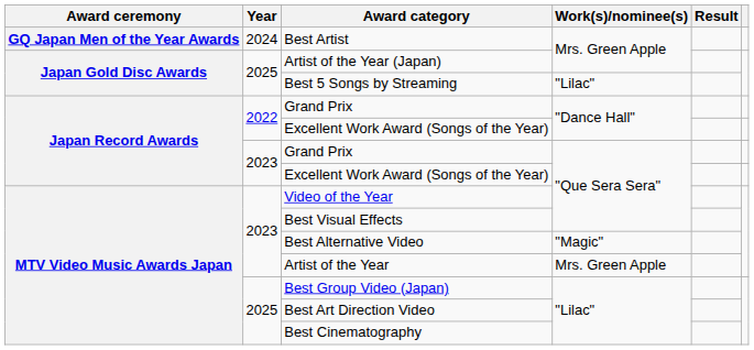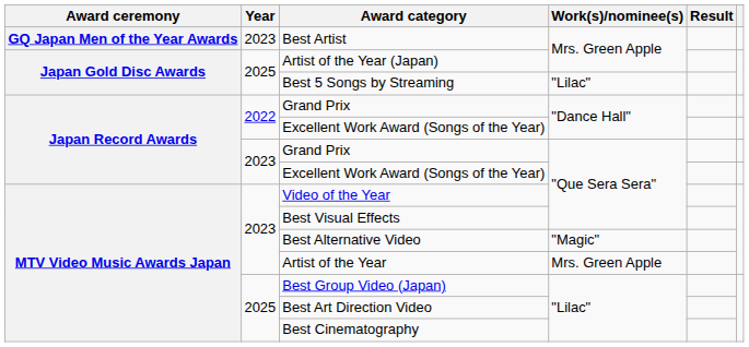 <table class="wikitable sortable plainrowheaders">
 <tr>
 <th scope="col">Award ceremony</th>
 <th scope="col">Year</th>
 <th scope="col">Award category</th>
 <th scope="col">Work(s)/nominee(s)</th>
 <th scope="col">Result</th>
 <th scope="col" class="unsortable"></th>
 </tr>
 <tr>
 <th scope="row"><a href='#'>GQ Japan Men of the Year Awards</a></th>
-<td style="text-align:center">2024</td>
+<td style="text-align:center">2023</td>
 <td>Best Artist</td>
 <td rowspan="2">Mrs. Green Apple</td>
 <td></td>
 <td style=text-align:center;></td>
 </tr>
 <tr>
 <th rowspan="2" scope="row"><a href='#'>Japan Gold Disc Awards</a></th>
 <td rowspan="2" style="text-align:center">2025</td>
 <td>Artist of the Year (Japan)</td>
 <td></td>
 <td rowspan="2" style=text-align:center;></td>
 </tr>
 <tr>
 <td>Best 5 Songs by Streaming</td>
 <td>"Lilac"</td>
 <td></td>
 </tr>
 <tr>
 <th rowspan="4" scope="row"><a href='#'>Japan Record Awards</a></th>
 <td rowspan="2" style="text-align:center"><a href='#'>2022</a></td>
 <td>Grand Prix</td>
 <td rowspan="2">"Dance Hall"</td>
 <td></td>
 <td style=text-align:center;></td>
 </tr>
 <tr>
 <td>Excellent Work Award (Songs of the Year)</td>
 <td></td>
 <td style="text-align:center"></td>
 </tr>
 <tr>
 <td rowspan="2" style="text-align:center">2023</td>
 <td>Grand Prix</td>
 <td rowspan="4">"Que Sera Sera"</td>
 <td></td>
 <td style="text-align:center"></td>
 </tr>
 <tr>
 <td>Excellent Work Award (Songs of the Year)</td>
 <td></td>
 <td style="text-align:center"></td>
 </tr>
 <tr>
 <th rowspan="7" scope="row"><a href='#'>MTV Video Music Awards Japan</a></th>
 <td rowspan="4" style="text-align:center">2023</td>
 <td><a href='#'>Video of the Year</a></td>
 <td></td>
 <td rowspan="4" style="text-align:center"></td>
 </tr>
 <tr>
 <td>Best Visual Effects</td>
 <td></td>
 </tr>
 <tr>
 <td>Best Alternative Video</td>
 <td>"Magic"</td>
 <td></td>
 </tr>
 <tr>
 <td>Artist of the Year</td>
 <td>Mrs. Green Apple</td>
 <td></td>
 </tr>
 <tr>
 <td rowspan="4" style="text-align:center">2025</td>
 <td><a href='#'>Best Group Video (Japan)</a></td>
 <td rowspan="3">"Lilac"</td>
 <td></td>
 <td rowspan="3" style="text-align:center"></td>
 </tr>
 <tr>
 <td>Best Art Direction Video</td>
 <td></td>
 </tr>
 <tr>
 <td>Best Cinematography</td>
 <td></td>
 </tr>
 </table>
